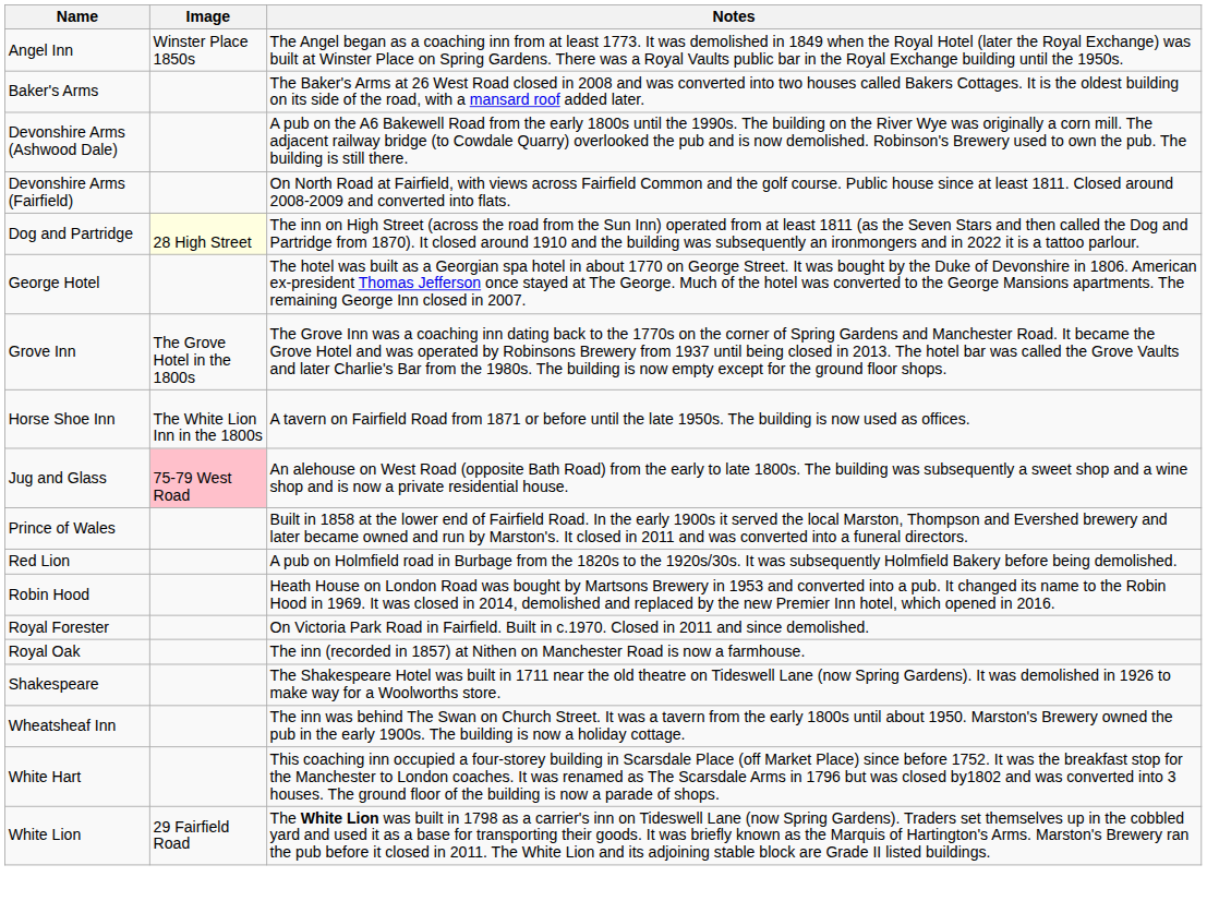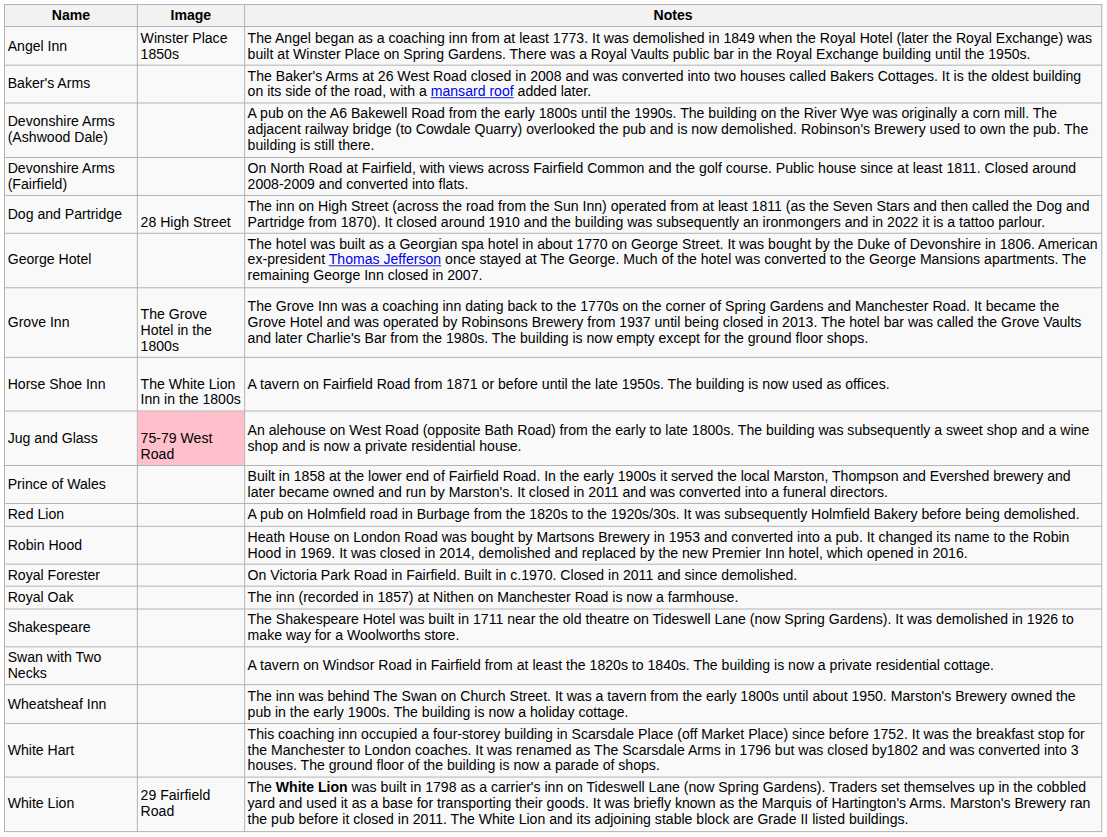 <table class="wikitable sortable">
 <tr>
 <th>Name</th>
 <th>Image</th>
 <th>Notes</th>
 </tr>
 <tr>
 <td>Angel Inn</td>
 <td>Winster Place  1850s</td>
 <td>The Angel began as a coaching inn from at least 1773. It was demolished in 1849 when the Royal Hotel (later the Royal Exchange) was built at Winster Place on Spring Gardens. There was a Royal Vaults public bar in the Royal Exchange building until the 1950s.</td>
 </tr>
 <tr>
 <td>Baker's Arms</td>
 <td></td>
 <td>The Baker's Arms at 26 West Road closed in 2008 and was converted into two houses called Bakers Cottages. It is the oldest building on its side of the road, with a <a href='#'>mansard roof</a> added later.</td>
 </tr>
 <tr>
 <td>Devonshire Arms (Ashwood Dale)</td>
 <td></td>
 <td>A pub on the A6 Bakewell Road from the early 1800s until the 1990s. The building on the River Wye was originally a corn mill. The adjacent railway bridge (to Cowdale Quarry) overlooked the pub and is now demolished. Robinson's Brewery used to own the pub. The building is still there.</td>
 </tr>
 <tr>
 <td>Devonshire Arms (Fairfield)</td>
 <td></td>
 <td>On North Road at Fairfield, with views across Fairfield Common and the golf course. Public house since at least 1811. Closed around 2008-2009 and converted into flats.</td>
 </tr>
 <tr>
 <td>Dog and Partridge</td>
-<td style="background: lightyellow;"><br>28 High Street</td>
+<td><br>28 High Street</td>
 <td>The inn on High Street (across the road from the Sun Inn) operated from at least 1811 (as the Seven Stars and then called the Dog and Partridge from 1870). It closed around 1910 and the building was subsequently an ironmongers and in 2022 it is a tattoo parlour.</td>
 </tr>
 <tr>
 <td>George Hotel</td>
 <td></td>
 <td>The hotel was built as a Georgian spa hotel in about 1770 on George Street. It was bought by the Duke of Devonshire in 1806. American ex-president <a href='#'>Thomas Jefferson</a> once stayed at The George. Much of the hotel was converted to the George Mansions apartments. The remaining George Inn closed in 2007.</td>
 </tr>
 <tr>
 <td>Grove Inn</td>
 <td><br>The Grove Hotel in the 1800s</td>
 <td>The Grove Inn was a coaching inn dating back to the 1770s on the corner of Spring Gardens and Manchester Road. It became the Grove Hotel and was operated by Robinsons Brewery from 1937 until being closed in 2013. The hotel bar was called the Grove Vaults and later Charlie's Bar from the 1980s. The building is now empty except for the ground floor shops.</td>
 </tr>
 <tr>
 <td>Horse Shoe Inn</td>
 <td><br>The White Lion Inn in the 1800s</td>
 <td>A tavern on Fairfield Road from 1871 or before until the late 1950s. The building is now used as offices.</td>
 </tr>
 <tr>
 <td>Jug and Glass</td>
 <td style="background: pink;"><br>75-79 West Road</td>
 <td>An alehouse on West Road (opposite Bath Road) from the early to late 1800s. The building was subsequently a sweet shop and a wine shop and is now a private residential house.</td>
 </tr>
 <tr>
 <td>Prince of Wales</td>
 <td></td>
 <td>Built in 1858 at the lower end of Fairfield Road. In the early 1900s it served the local Marston, Thompson and Evershed brewery and later became owned and run by Marston's. It closed in 2011 and was converted into a funeral directors.</td>
 </tr>
 <tr>
 <td>Red Lion</td>
 <td></td>
 <td>A pub on Holmfield road in Burbage from the 1820s to the 1920s/30s. It was subsequently Holmfield Bakery before being demolished.</td>
 </tr>
 <tr>
 <td>Robin Hood</td>
 <td></td>
 <td>Heath House on London Road was bought by Martsons Brewery in 1953 and converted into a pub. It changed its name to the Robin Hood in 1969. It was closed in 2014, demolished and replaced by the new Premier Inn hotel, which opened in 2016.</td>
 </tr>
 <tr>
 <td>Royal Forester</td>
 <td></td>
 <td>On Victoria Park Road in Fairfield. Built in c.1970. Closed in 2011 and since demolished.</td>
 </tr>
 <tr>
 <td>Royal Oak</td>
 <td></td>
 <td>The inn (recorded in 1857) at Nithen on Manchester Road is now a farmhouse.</td>
 </tr>
 <tr>
 <td>Shakespeare</td>
 <td></td>
 <td>The Shakespeare Hotel was built in 1711 near the old theatre on Tideswell Lane (now Spring Gardens). It was demolished in 1926 to make way for a Woolworths store.</td>
 </tr>
 <tr>
+<td>Swan with Two Necks</td>
+<td></td>
+<td>A tavern on Windsor Road in Fairfield from at least the 1820s to 1840s. The building is now a private residential cottage.</td>
+</tr>
+<tr>
 <td>Wheatsheaf Inn</td>
 <td></td>
 <td>The inn was behind The Swan on Church Street. It was a tavern from the early 1800s until about 1950. Marston's Brewery owned the pub in the early 1900s. The building is now a holiday cottage.</td>
 </tr>
 <tr>
 <td>White Hart</td>
 <td></td>
 <td>This coaching inn occupied a four-storey building in Scarsdale Place (off Market Place) since before 1752. It was the breakfast stop for the Manchester to London coaches. It was renamed as The Scarsdale Arms in 1796 but was closed by1802 and was converted into 3 houses. The ground floor of the building is now a parade of shops.</td>
 </tr>
 <tr>
 <td>White Lion</td>
 <td>29 Fairfield Road</td>
 <td>The <strong>White Lion</strong> was built in 1798 as a carrier's inn on Tideswell Lane (now Spring Gardens). Traders set themselves up in the cobbled yard and used it as a base for transporting their goods. It was briefly known as the Marquis of Hartington's Arms. Marston's Brewery ran the pub before it closed in 2011. The White Lion and its adjoining stable block are Grade II listed buildings.</td>
 </tr>
 </table>
